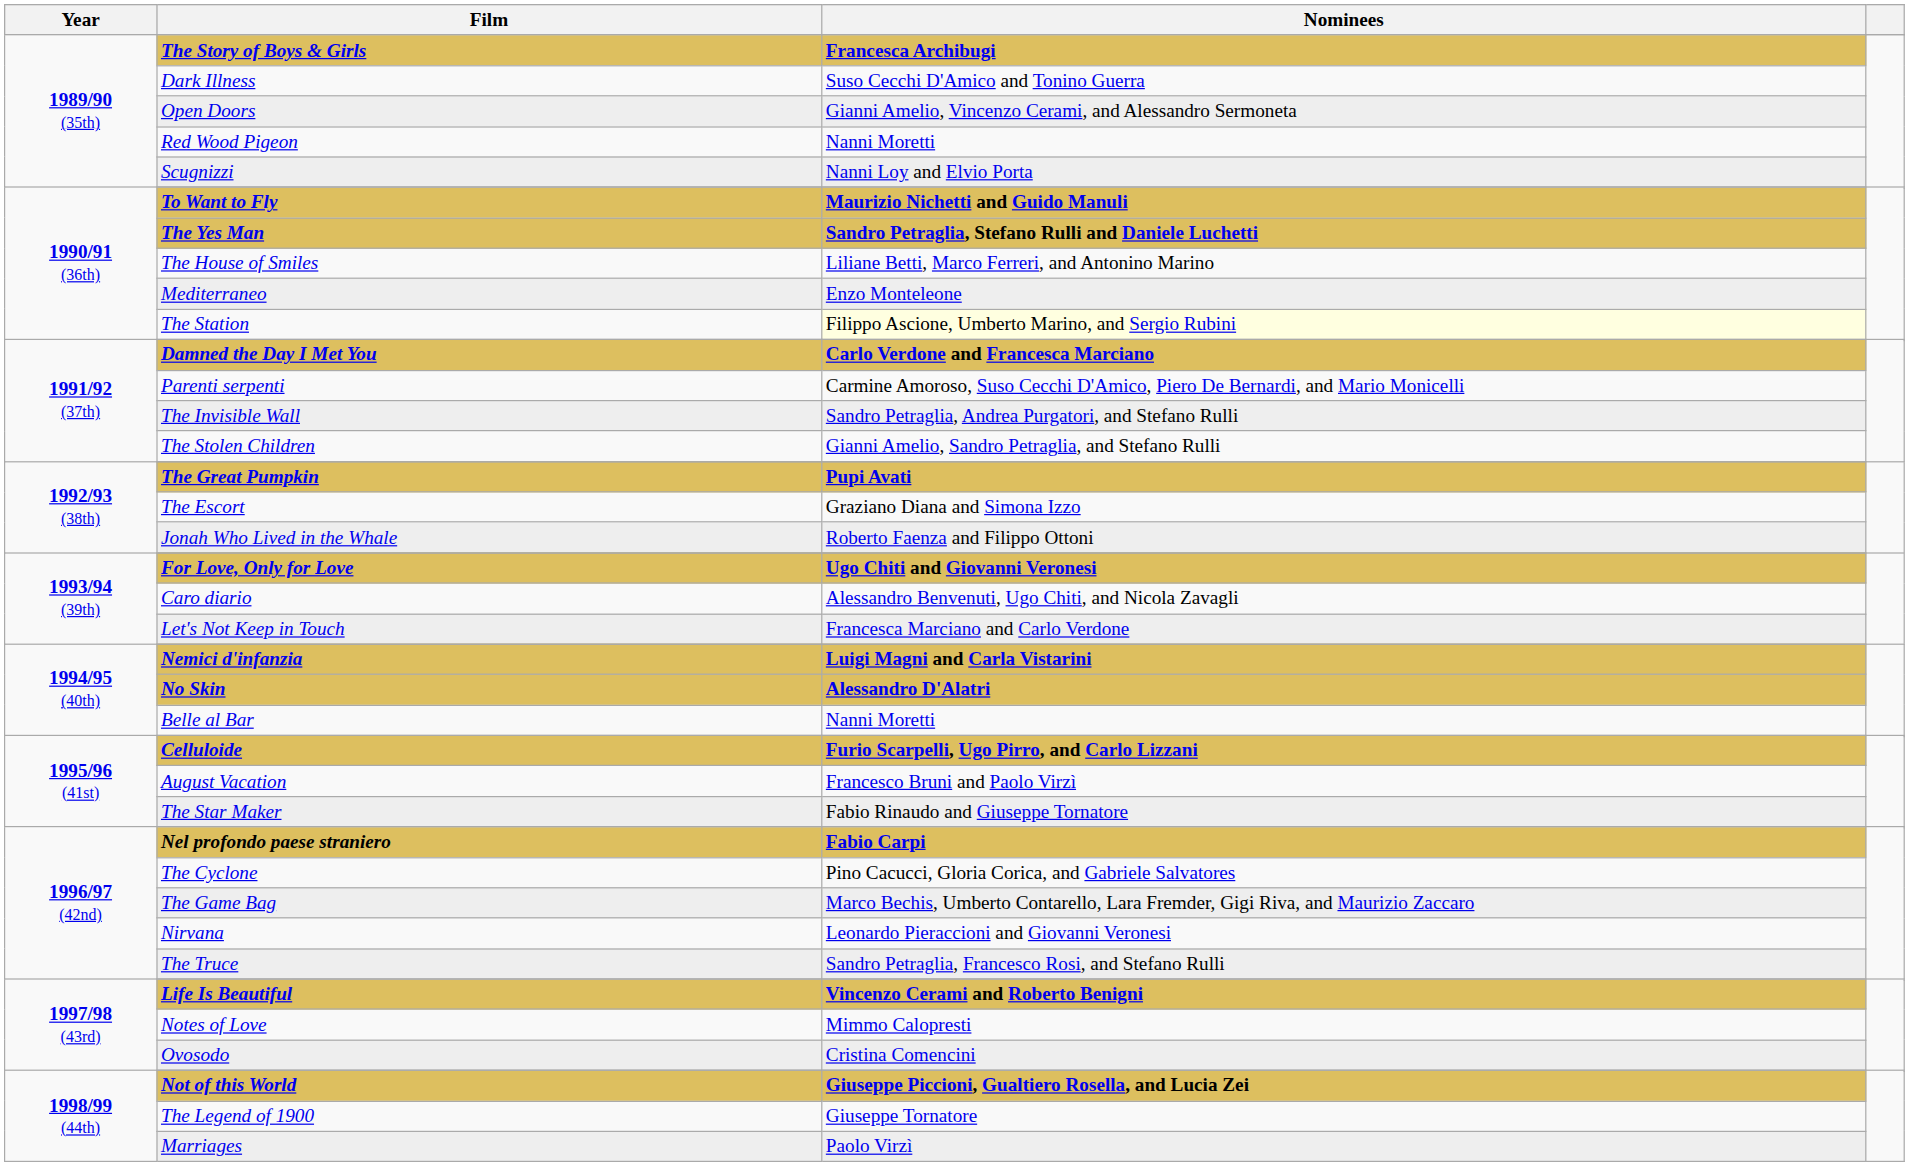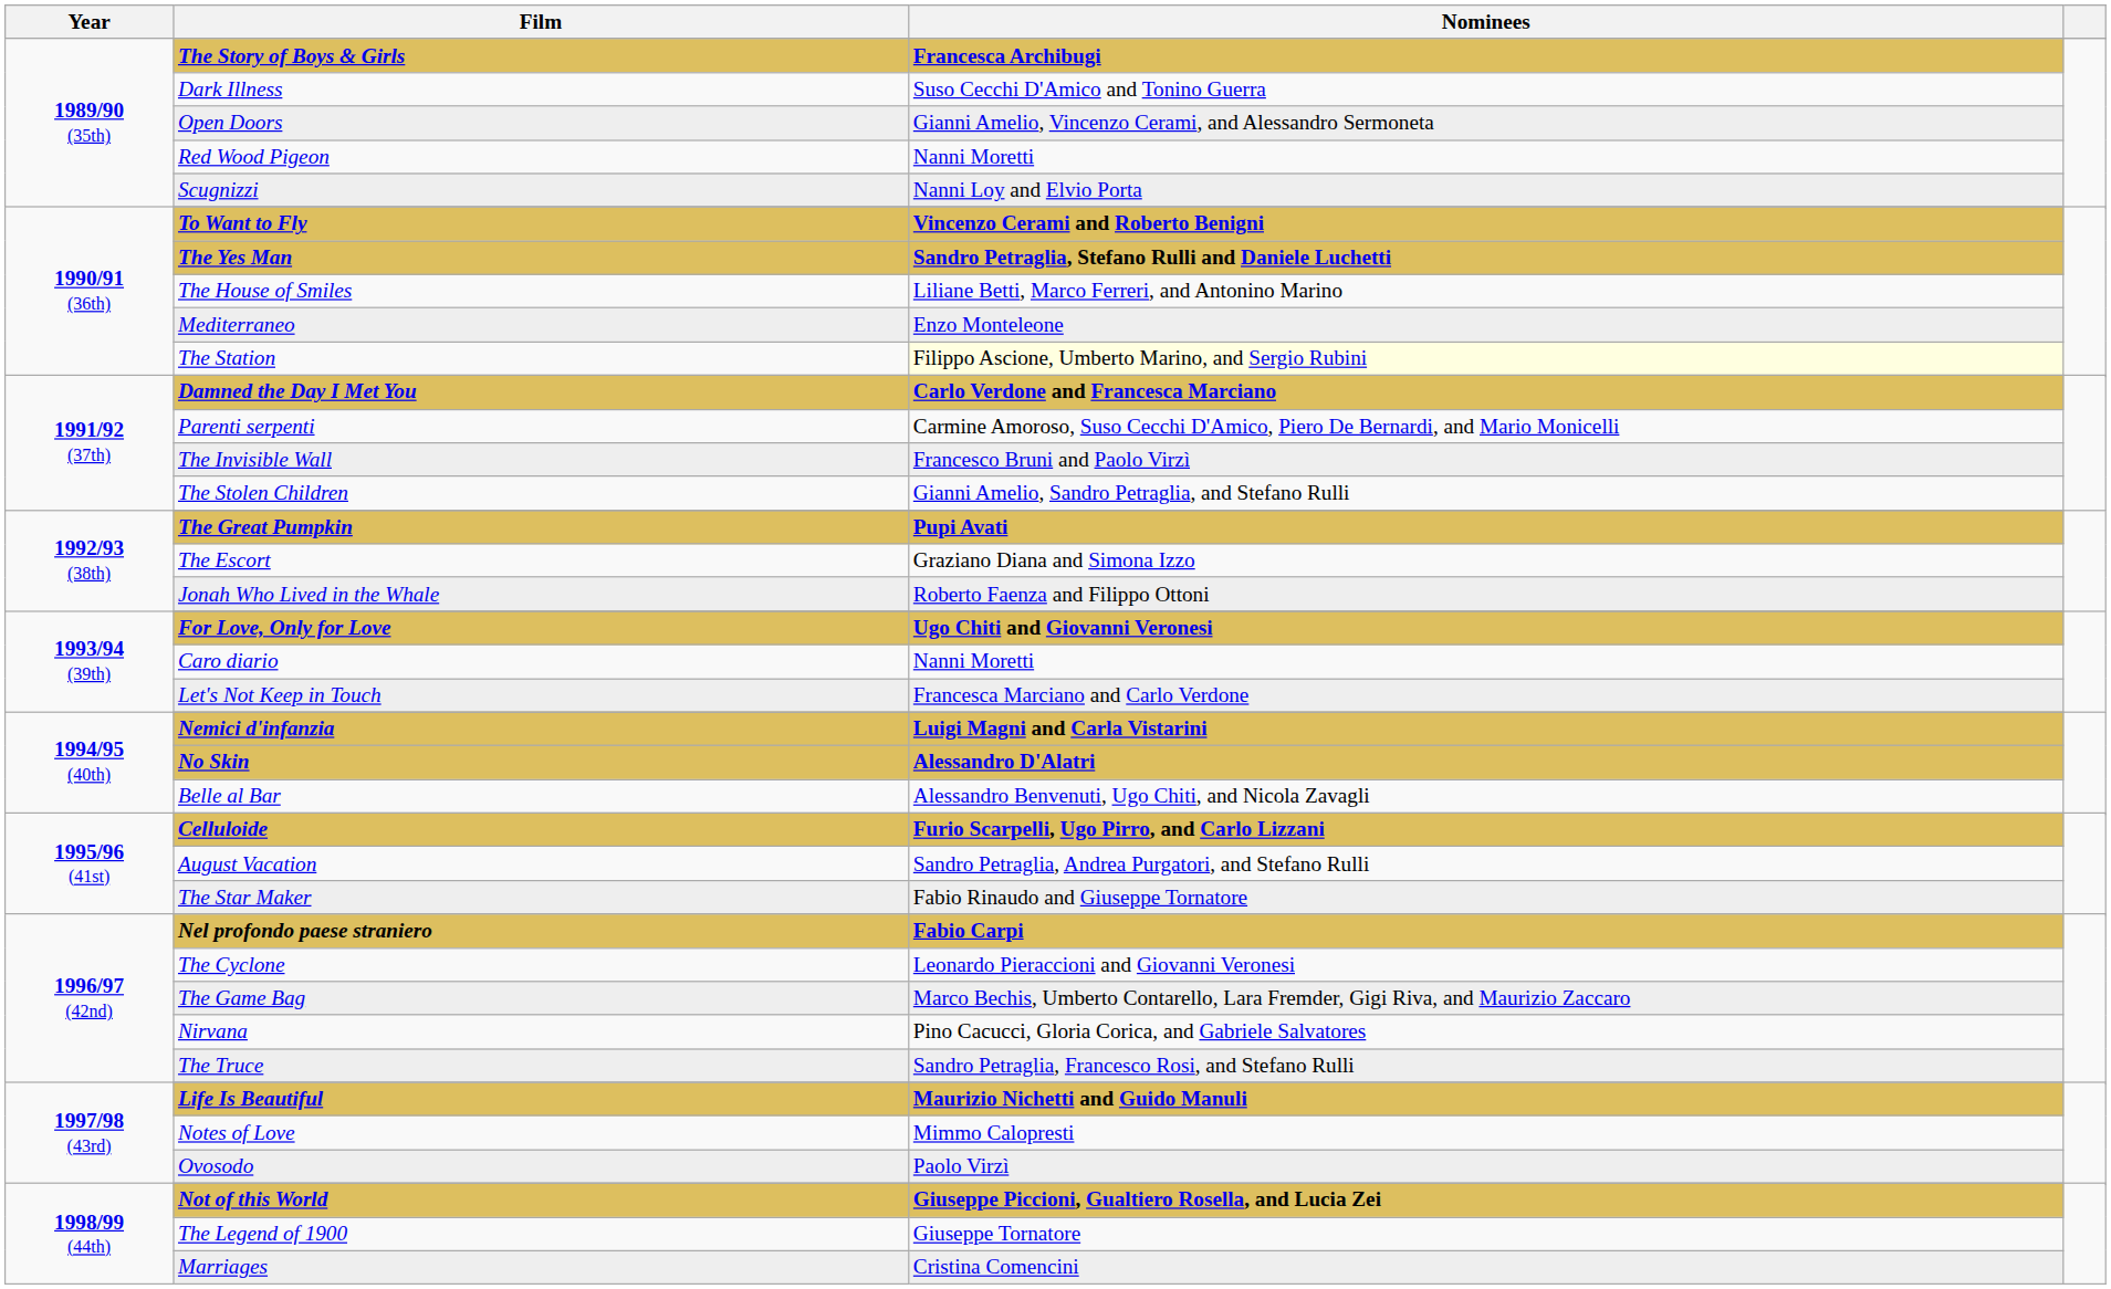 <table class="wikitable" style="width:100%">
 <tr bgcolor="#bebebe">
 <th width="8%">Year</th>
 <th width="35%">Film</th>
 <th width="55%">Nominees</th>
 <th width="2%" class="unstable"></th>
 </tr>
 <tr>
 <td rowspan=6 style="text-align:center"><strong><a href='#'>1989/90</a></strong><br><small><a href='#'>(35th)</a></small></td>
 </tr>
 <tr>
 <td style="background:#DDBF5F"><strong><em><a href='#'>The Story of Boys & Girls</a></em></strong></td>
 <td style="background:#DDBF5F"><strong><a href='#'>Francesca Archibugi</a></strong></td>
 <td rowspan=6 style="text-align:center"></td>
 </tr>
 <tr>
 <td><em><a href='#'>Dark Illness</a></em></td>
 <td><a href='#'>Suso Cecchi D'Amico</a> and <a href='#'>Tonino Guerra</a></td>
 </tr>
 <tr style="background:#eee;">
 <td><em><a href='#'>Open Doors</a></em></td>
 <td><a href='#'>Gianni Amelio</a>, <a href='#'>Vincenzo Cerami</a>, and Alessandro Sermoneta</td>
 </tr>
 <tr>
 <td><em><a href='#'>Red Wood Pigeon</a></em></td>
 <td><a href='#'>Nanni Moretti</a></td>
 </tr>
 <tr style="background:#eee;">
 <td><em><a href='#'>Scugnizzi</a></em></td>
 <td><a href='#'>Nanni Loy</a> and <a href='#'>Elvio Porta</a></td>
 </tr>
 <tr>
 <td rowspan=6 style="text-align:center"><strong><a href='#'>1990/91</a></strong><br><small><a href='#'>(36th)</a></small></td>
 </tr>
 <tr>
 <td style="background:#DDBF5F"><strong><em><a href='#'>To Want to Fly</a></em></strong></td>
-<td style="background:#DDBF5F"><strong><a href='#'>Maurizio Nichetti</a> and <a href='#'>Guido Manuli</a></strong></td>
+<td style="background:#DDBF5F"><strong><a href='#'>Vincenzo Cerami</a> and <a href='#'>Roberto Benigni</a></strong></td>
 <td rowspan=6 style="text-align:center"></td>
 </tr>
 <tr>
 <td style="background:#DDBF5F"><strong><em><a href='#'>The Yes Man</a></em></strong></td>
 <td style="background:#DDBF5F"><strong><a href='#'>Sandro Petraglia</a>, Stefano Rulli and <a href='#'>Daniele Luchetti</a></strong></td>
 </tr>
 <tr>
 <td><em><a href='#'>The House of Smiles</a></em></td>
 <td><a href='#'>Liliane Betti</a>, <a href='#'>Marco Ferreri</a>, and Antonino Marino</td>
 </tr>
 <tr style="background:#eee;">
 <td><em><a href='#'>Mediterraneo</a></em></td>
 <td><a href='#'>Enzo Monteleone</a></td>
 </tr>
 <tr>
 <td><em><a href='#'>The Station</a></em></td>
 <td style="background: lightyellow;">Filippo Ascione, Umberto Marino, and <a href='#'>Sergio Rubini</a></td>
 </tr>
 <tr>
 <td rowspan=5 style="text-align:center"><strong><a href='#'>1991/92</a></strong><br><small><a href='#'>(37th)</a></small></td>
 </tr>
 <tr>
 <td style="background:#DDBF5F"><strong><em><a href='#'>Damned the Day I Met You</a></em></strong></td>
 <td style="background:#DDBF5F"><strong><a href='#'>Carlo Verdone</a> and <a href='#'>Francesca Marciano</a></strong></td>
 <td rowspan=5 style="text-align:center"></td>
 </tr>
 <tr>
 <td><em><a href='#'>Parenti serpenti</a></em></td>
 <td>Carmine Amoroso, <a href='#'>Suso Cecchi D'Amico</a>, <a href='#'>Piero De Bernardi</a>, and <a href='#'>Mario Monicelli</a></td>
 </tr>
 <tr style="background:#eee;">
 <td><em><a href='#'>The Invisible Wall</a></em></td>
-<td><a href='#'>Sandro Petraglia</a>, <a href='#'>Andrea Purgatori</a>, and Stefano Rulli</td>
+<td><a href='#'>Francesco Bruni</a> and <a href='#'>Paolo Virzì</a></td>
 </tr>
 <tr>
 <td><em><a href='#'>The Stolen Children</a></em></td>
 <td><a href='#'>Gianni Amelio</a>, <a href='#'>Sandro Petraglia</a>, and Stefano Rulli</td>
 </tr>
 <tr>
 <td rowspan=4 style="text-align:center"><strong><a href='#'>1992/93</a></strong><br><small><a href='#'>(38th)</a></small></td>
 </tr>
 <tr>
 <td style="background:#DDBF5F"><strong><em><a href='#'>The Great Pumpkin</a></em></strong></td>
 <td style="background:#DDBF5F"><strong><a href='#'>Pupi Avati</a></strong></td>
 <td rowspan=4 style="text-align:center"></td>
 </tr>
 <tr>
 <td><em><a href='#'>The Escort</a></em></td>
 <td>Graziano Diana and <a href='#'>Simona Izzo</a></td>
 </tr>
 <tr style="background:#eee;">
 <td><em><a href='#'>Jonah Who Lived in the Whale</a></em></td>
 <td><a href='#'>Roberto Faenza</a> and Filippo Ottoni</td>
 </tr>
 <tr>
 <td rowspan=4 style="text-align:center"><strong><a href='#'>1993/94</a></strong><br><small><a href='#'>(39th)</a></small></td>
 </tr>
 <tr>
 <td style="background:#DDBF5F"><strong><em><a href='#'>For Love, Only for Love</a></em></strong></td>
 <td style="background:#DDBF5F"><strong><a href='#'>Ugo Chiti</a> and <a href='#'>Giovanni Veronesi</a></strong></td>
 <td rowspan=4 style="text-align:center"></td>
 </tr>
 <tr>
 <td><em><a href='#'>Caro diario</a></em></td>
-<td><a href='#'>Alessandro Benvenuti</a>, <a href='#'>Ugo Chiti</a>, and Nicola Zavagli</td>
+<td><a href='#'>Nanni Moretti</a></td>
 </tr>
 <tr style="background:#eee;">
 <td><em><a href='#'>Let's Not Keep in Touch</a></em></td>
 <td><a href='#'>Francesca Marciano</a> and <a href='#'>Carlo Verdone</a></td>
 </tr>
 <tr>
 <td rowspan=4 style="text-align:center"><strong><a href='#'>1994/95</a></strong><br><small><a href='#'>(40th)</a></small></td>
 </tr>
 <tr>
 <td style="background:#DDBF5F"><strong><em><a href='#'>Nemici d'infanzia</a></em></strong></td>
 <td style="background:#DDBF5F"><strong><a href='#'>Luigi Magni</a> and <a href='#'>Carla Vistarini</a></strong></td>
 <td rowspan=4 style="text-align:center"></td>
 </tr>
 <tr>
 <td style="background:#DDBF5F"><strong><em><a href='#'>No Skin</a></em></strong></td>
 <td style="background:#DDBF5F"><strong><a href='#'>Alessandro D'Alatri</a></strong></td>
 </tr>
 <tr>
 <td><em><a href='#'>Belle al Bar</a></em></td>
-<td><a href='#'>Nanni Moretti</a></td>
+<td><a href='#'>Alessandro Benvenuti</a>, <a href='#'>Ugo Chiti</a>, and Nicola Zavagli</td>
 </tr>
 <tr>
 <td rowspan=4 style="text-align:center"><strong><a href='#'>1995/96</a></strong><br><small><a href='#'>(41st)</a></small></td>
 </tr>
 <tr>
 <td style="background:#DDBF5F"><strong><em><a href='#'>Celluloide</a></em></strong></td>
 <td style="background:#DDBF5F"><strong><a href='#'>Furio Scarpelli</a>, <a href='#'>Ugo Pirro</a>, and <a href='#'>Carlo Lizzani</a></strong></td>
 <td rowspan=4 style="text-align:center"></td>
 </tr>
 <tr>
 <td><em><a href='#'>August Vacation</a></em></td>
-<td><a href='#'>Francesco Bruni</a> and <a href='#'>Paolo Virzì</a></td>
+<td><a href='#'>Sandro Petraglia</a>, <a href='#'>Andrea Purgatori</a>, and Stefano Rulli</td>
 </tr>
 <tr style="background:#eee;">
 <td><em><a href='#'>The Star Maker</a></em></td>
 <td>Fabio Rinaudo and <a href='#'>Giuseppe Tornatore</a></td>
 </tr>
 <tr>
 <td rowspan=6 style="text-align:center"><strong><a href='#'>1996/97</a></strong><br><small><a href='#'>(42nd)</a></small></td>
 </tr>
 <tr>
 <td style="background:#DDBF5F"><strong><em>Nel profondo paese straniero</em></strong></td>
 <td style="background:#DDBF5F"><strong><a href='#'>Fabio Carpi</a></strong></td>
 <td rowspan=6 style="text-align:center"></td>
 </tr>
 <tr>
 <td><em><a href='#'>The Cyclone</a></em></td>
-<td>Pino Cacucci, Gloria Corica, and <a href='#'>Gabriele Salvatores</a></td>
+<td><a href='#'>Leonardo Pieraccioni</a> and <a href='#'>Giovanni Veronesi</a></td>
 </tr>
 <tr style="background:#eee;">
 <td><em><a href='#'>The Game Bag</a></em></td>
 <td><a href='#'>Marco Bechis</a>, Umberto Contarello, Lara Fremder, Gigi Riva, and <a href='#'>Maurizio Zaccaro</a></td>
 </tr>
 <tr>
 <td><em><a href='#'>Nirvana</a></em></td>
-<td><a href='#'>Leonardo Pieraccioni</a> and <a href='#'>Giovanni Veronesi</a></td>
+<td>Pino Cacucci, Gloria Corica, and <a href='#'>Gabriele Salvatores</a></td>
 </tr>
 <tr style="background:#eee;">
 <td><em><a href='#'>The Truce</a></em></td>
 <td><a href='#'>Sandro Petraglia</a>, <a href='#'>Francesco Rosi</a>, and Stefano Rulli</td>
 </tr>
 <tr>
 <td rowspan=4 style="text-align:center"><strong><a href='#'>1997/98</a></strong><br><small><a href='#'>(43rd)</a></small></td>
 </tr>
 <tr>
 <td style="background:#DDBF5F"><strong><em><a href='#'>Life Is Beautiful</a></em></strong></td>
-<td style="background:#DDBF5F"><strong><a href='#'>Vincenzo Cerami</a> and <a href='#'>Roberto Benigni</a></strong></td>
+<td style="background:#DDBF5F"><strong><a href='#'>Maurizio Nichetti</a> and <a href='#'>Guido Manuli</a></strong></td>
 <td rowspan=4 style="text-align:center"></td>
 </tr>
 <tr>
 <td><em><a href='#'>Notes of Love</a></em></td>
 <td><a href='#'>Mimmo Calopresti</a></td>
 </tr>
 <tr style="background:#eee;">
 <td><em><a href='#'>Ovosodo</a></em></td>
-<td><a href='#'>Cristina Comencini</a></td>
+<td><a href='#'>Paolo Virzì</a></td>
 </tr>
 <tr>
 <td rowspan=4 style="text-align:center"><strong><a href='#'>1998/99</a></strong><br><small><a href='#'>(44th)</a></small></td>
 </tr>
 <tr>
 <td style="background:#DDBF5F"><strong><em><a href='#'>Not of this World</a></em></strong></td>
 <td style="background:#DDBF5F"><strong><a href='#'>Giuseppe Piccioni</a>, <a href='#'>Gualtiero Rosella</a>, and Lucia Zei</strong></td>
 <td rowspan=4 style="text-align:center"></td>
 </tr>
 <tr>
 <td><em><a href='#'>The Legend of 1900</a></em></td>
 <td><a href='#'>Giuseppe Tornatore</a></td>
 </tr>
 <tr style="background:#eee;">
 <td><em><a href='#'>Marriages</a></em></td>
-<td><a href='#'>Paolo Virzì</a></td>
+<td><a href='#'>Cristina Comencini</a></td>
 </tr>
 </table>
